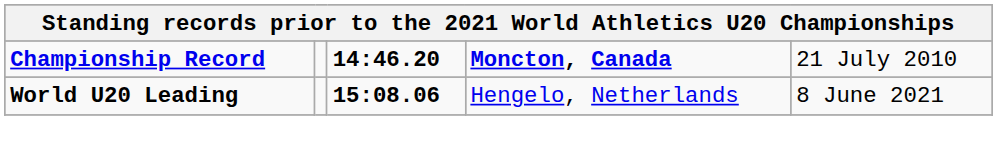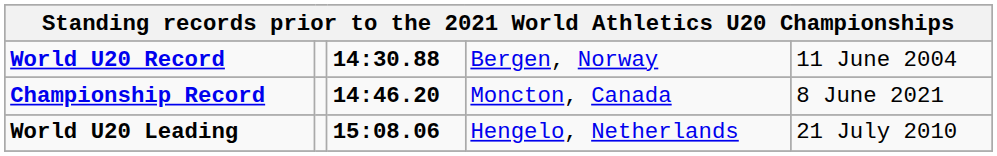 <table class="wikitable" width=65%>
 <tr>
 <th colspan=5>Standing records prior to the 2021 World Athletics U20 Championships</th>
 </tr>
 <tr>
+<td><strong><a href='#'>World U20 Record</a></strong></td>
+<td></td>
+<td><strong>14:30.88</strong></td>
+<td><a href='#'>Bergen</a>, <a href='#'>Norway</a></td>
+<td>11 June 2004</td>
+</tr>
+<tr>
 <td><strong><a href='#'>Championship Record</a></strong></td>
 <td></td>
 <td><strong>14:46.20</strong></td>
-<td><strong><a href='#'>Moncton</a>, <a href='#'>Canada</a></strong></td>
-<td>21 July 2010</td>
+<td><a href='#'>Moncton</a>, <a href='#'>Canada</a></td>
+<td>8 June 2021</td>
 </tr>
 <tr>
 <td><strong>World U20 Leading</strong></td>
 <td></td>
 <td><strong>15:08.06</strong></td>
 <td><a href='#'>Hengelo</a>, <a href='#'>Netherlands</a></td>
-<td>8 June 2021</td>
+<td>21 July 2010</td>
 </tr>
 </table>
